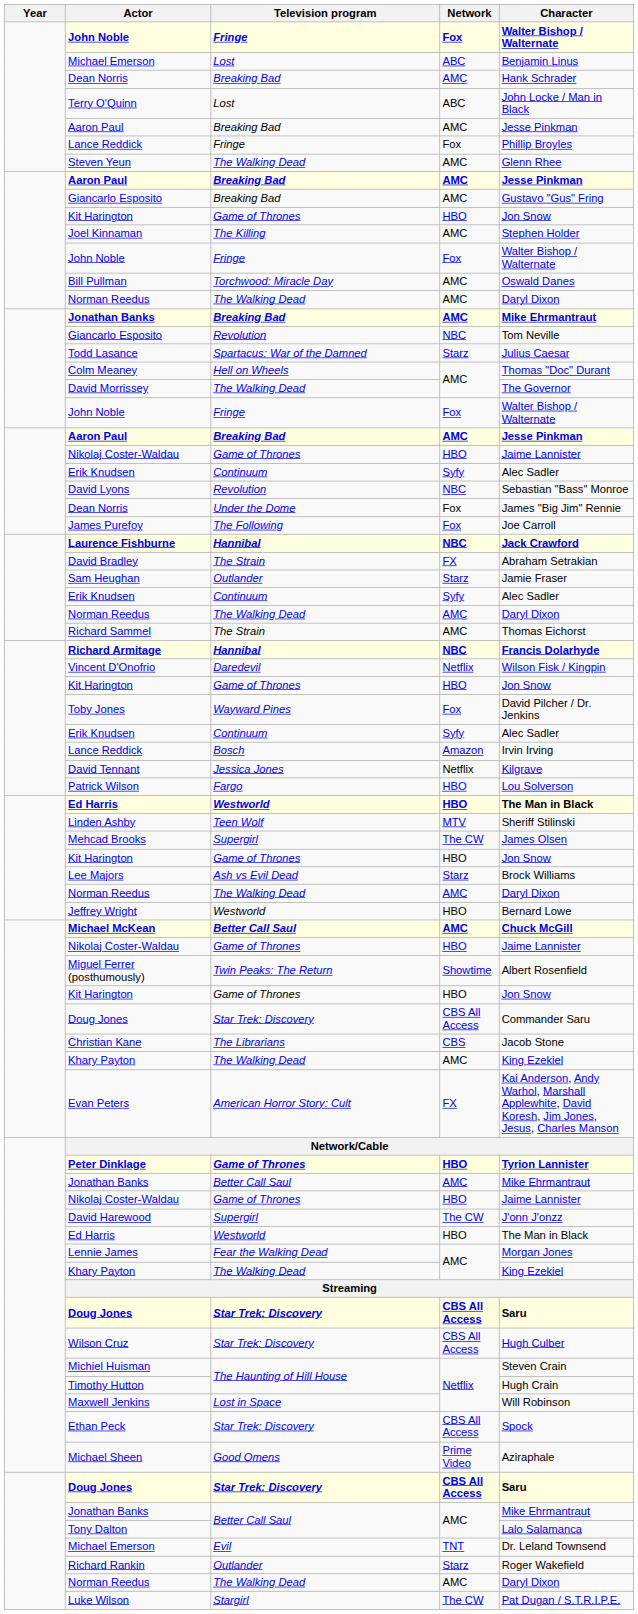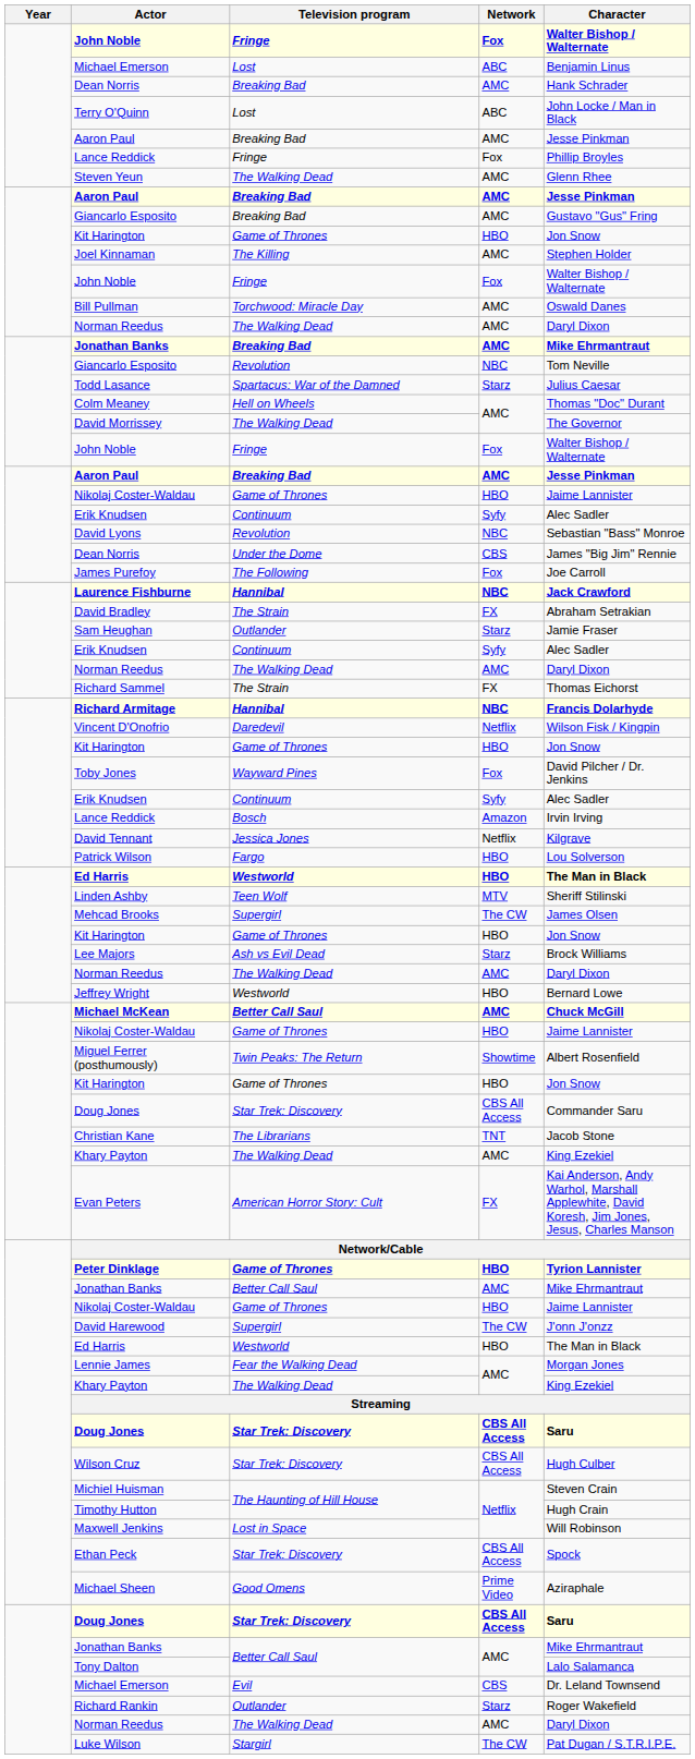 <table class="wikitable" width="900px" border="1" cellpadding="5" cellspacing="0" align="center">
 <tr>
 <th width="80px">Year</th>
 <th width="200px">Actor</th>
 <th width="320px">Television program</th>
 <th>Network</th>
 <th>Character</th>
 </tr>
 <tr>
 <td rowspan=7></td>
 <td style="background:lightyellow"><strong><a href='#'>John Noble</a></strong></td>
 <td style="background:lightyellow"><strong><em><a href='#'>Fringe</a></em></strong></td>
 <td style="background:lightyellow"><strong><a href='#'>Fox</a></strong></td>
 <td style="background:lightyellow"><strong><a href='#'>Walter Bishop / Walternate</a></strong></td>
 </tr>
 <tr>
 <td><a href='#'>Michael Emerson</a></td>
 <td><em><a href='#'>Lost</a></em></td>
 <td><a href='#'>ABC</a></td>
 <td><a href='#'>Benjamin Linus</a></td>
 </tr>
 <tr>
 <td><a href='#'>Dean Norris</a></td>
 <td><em><a href='#'>Breaking Bad</a></em></td>
 <td><a href='#'>AMC</a></td>
 <td><a href='#'>Hank Schrader</a></td>
 </tr>
 <tr>
 <td><a href='#'>Terry O'Quinn</a></td>
 <td><em>Lost</em></td>
 <td>ABC</td>
 <td><a href='#'>John Locke / Man in Black</a></td>
 </tr>
 <tr>
 <td><a href='#'>Aaron Paul</a></td>
 <td><em>Breaking Bad</em></td>
 <td>AMC</td>
 <td><a href='#'>Jesse Pinkman</a></td>
 </tr>
 <tr>
 <td><a href='#'>Lance Reddick</a></td>
 <td><em>Fringe</em></td>
 <td>Fox</td>
 <td><a href='#'>Phillip Broyles</a></td>
 </tr>
 <tr>
 <td><a href='#'>Steven Yeun</a></td>
 <td><em><a href='#'>The Walking Dead</a></em></td>
 <td>AMC</td>
 <td><a href='#'>Glenn Rhee</a></td>
 </tr>
 <tr>
 <td rowspan=7></td>
 <td style="background:lightyellow"><strong><a href='#'>Aaron Paul</a></strong></td>
 <td style="background:lightyellow"><strong><em><a href='#'>Breaking Bad</a></em></strong></td>
 <td style="background:lightyellow"><strong><a href='#'>AMC</a></strong></td>
 <td style="background:lightyellow"><strong><a href='#'>Jesse Pinkman</a></strong></td>
 </tr>
 <tr>
 <td><a href='#'>Giancarlo Esposito</a></td>
 <td><em>Breaking Bad</em></td>
 <td>AMC</td>
 <td><a href='#'>Gustavo "Gus" Fring</a></td>
 </tr>
 <tr>
 <td><a href='#'>Kit Harington</a></td>
 <td><em><a href='#'>Game of Thrones</a></em></td>
 <td><a href='#'>HBO</a></td>
 <td><a href='#'>Jon Snow</a></td>
 </tr>
 <tr>
 <td><a href='#'>Joel Kinnaman</a></td>
 <td><em><a href='#'>The Killing</a></em></td>
 <td>AMC</td>
 <td><a href='#'>Stephen Holder</a></td>
 </tr>
 <tr>
 <td><a href='#'>John Noble</a></td>
 <td><em><a href='#'>Fringe</a></em></td>
 <td><a href='#'>Fox</a></td>
 <td><a href='#'>Walter Bishop / Walternate</a></td>
 </tr>
 <tr>
 <td><a href='#'>Bill Pullman</a></td>
 <td><em><a href='#'>Torchwood: Miracle Day</a></em></td>
 <td>AMC</td>
 <td><a href='#'>Oswald Danes</a></td>
 </tr>
 <tr>
 <td><a href='#'>Norman Reedus</a></td>
 <td><em><a href='#'>The Walking Dead</a></em></td>
 <td>AMC</td>
 <td><a href='#'>Daryl Dixon</a></td>
 </tr>
 <tr>
 <td rowspan=6></td>
 <td style="background:lightyellow"><strong><a href='#'>Jonathan Banks</a></strong></td>
 <td style="background:lightyellow"><strong><em><a href='#'>Breaking Bad</a></em></strong></td>
 <td style="background:lightyellow"><strong><a href='#'>AMC</a></strong></td>
 <td style="background:lightyellow"><strong><a href='#'>Mike Ehrmantraut</a></strong></td>
 </tr>
 <tr>
 <td><a href='#'>Giancarlo Esposito</a></td>
 <td><em><a href='#'>Revolution</a></em></td>
 <td><a href='#'>NBC</a></td>
 <td>Tom Neville</td>
 </tr>
 <tr>
 <td><a href='#'>Todd Lasance</a></td>
 <td><em><a href='#'>Spartacus: War of the Damned</a></em></td>
 <td><a href='#'>Starz</a></td>
 <td><a href='#'>Julius Caesar</a></td>
 </tr>
 <tr>
 <td><a href='#'>Colm Meaney</a></td>
 <td><em><a href='#'>Hell on Wheels</a></em></td>
 <td rowspan="2">AMC</td>
 <td><a href='#'>Thomas "Doc" Durant</a></td>
 </tr>
 <tr>
 <td><a href='#'>David Morrissey</a></td>
 <td><em><a href='#'>The Walking Dead</a></em></td>
 <td><a href='#'>The Governor</a></td>
 </tr>
 <tr>
 <td><a href='#'>John Noble</a></td>
 <td><em><a href='#'>Fringe</a></em></td>
 <td><a href='#'>Fox</a></td>
 <td><a href='#'>Walter Bishop / Walternate</a></td>
 </tr>
 <tr>
 <td rowspan=6></td>
 <td style="background:lightyellow"><strong><a href='#'>Aaron Paul</a></strong></td>
 <td style="background:lightyellow"><strong><em><a href='#'>Breaking Bad</a></em></strong></td>
 <td style="background:lightyellow"><strong><a href='#'>AMC</a></strong></td>
 <td style="background:lightyellow"><strong><a href='#'>Jesse Pinkman</a></strong></td>
 </tr>
 <tr>
 <td><a href='#'>Nikolaj Coster-Waldau</a></td>
 <td><em><a href='#'>Game of Thrones</a></em></td>
 <td><a href='#'>HBO</a></td>
 <td><a href='#'>Jaime Lannister</a></td>
 </tr>
 <tr>
 <td><a href='#'>Erik Knudsen</a></td>
 <td><em><a href='#'>Continuum</a></em></td>
 <td><a href='#'>Syfy</a></td>
 <td>Alec Sadler</td>
 </tr>
 <tr>
 <td><a href='#'>David Lyons</a></td>
 <td><em><a href='#'>Revolution</a></em></td>
 <td><a href='#'>NBC</a></td>
 <td>Sebastian "Bass" Monroe</td>
 </tr>
 <tr>
 <td><a href='#'>Dean Norris</a></td>
 <td><em><a href='#'>Under the Dome</a></em></td>
-<td>Fox</td>
+<td><a href='#'>CBS</a></td>
 <td>James "Big Jim" Rennie</td>
 </tr>
 <tr>
 <td><a href='#'>James Purefoy</a></td>
 <td><em><a href='#'>The Following</a></em></td>
 <td><a href='#'>Fox</a></td>
 <td>Joe Carroll</td>
 </tr>
 <tr>
 <td rowspan=6></td>
 <td style="background:lightyellow"><strong><a href='#'>Laurence Fishburne</a></strong></td>
 <td style="background:lightyellow"><strong><em><a href='#'>Hannibal</a></em></strong></td>
 <td style="background:lightyellow"><strong><a href='#'>NBC</a></strong></td>
 <td style="background:lightyellow"><strong><a href='#'>Jack Crawford</a></strong></td>
 </tr>
 <tr>
 <td><a href='#'>David Bradley</a></td>
 <td><em><a href='#'>The Strain</a></em></td>
 <td><a href='#'>FX</a></td>
 <td>Abraham Setrakian</td>
 </tr>
 <tr>
 <td><a href='#'>Sam Heughan</a></td>
 <td><em><a href='#'>Outlander</a></em></td>
 <td><a href='#'>Starz</a></td>
 <td>Jamie Fraser</td>
 </tr>
 <tr>
 <td><a href='#'>Erik Knudsen</a></td>
 <td><em><a href='#'>Continuum</a></em></td>
 <td><a href='#'>Syfy</a></td>
 <td>Alec Sadler</td>
 </tr>
 <tr>
 <td><a href='#'>Norman Reedus</a></td>
 <td><em><a href='#'>The Walking Dead</a></em></td>
 <td><a href='#'>AMC</a></td>
 <td><a href='#'>Daryl Dixon</a></td>
 </tr>
 <tr>
 <td><a href='#'>Richard Sammel</a></td>
 <td><em>The Strain</em></td>
-<td>AMC</td>
+<td>FX</td>
 <td>Thomas Eichorst</td>
 </tr>
 <tr>
 <td rowspan=8></td>
 <td style="background:lightyellow"><strong><a href='#'>Richard Armitage</a></strong></td>
 <td style="background:lightyellow"><strong><em><a href='#'>Hannibal</a></em></strong></td>
 <td style="background:lightyellow"><strong><a href='#'>NBC</a></strong></td>
 <td style="background:lightyellow"><strong><a href='#'>Francis Dolarhyde</a></strong></td>
 </tr>
 <tr>
 <td><a href='#'>Vincent D'Onofrio</a></td>
 <td><em><a href='#'>Daredevil</a></em></td>
 <td><a href='#'>Netflix</a></td>
 <td><a href='#'>Wilson Fisk / Kingpin</a></td>
 </tr>
 <tr>
 <td><a href='#'>Kit Harington</a></td>
 <td><em><a href='#'>Game of Thrones</a></em></td>
 <td><a href='#'>HBO</a></td>
 <td><a href='#'>Jon Snow</a></td>
 </tr>
 <tr>
 <td><a href='#'>Toby Jones</a></td>
 <td><em><a href='#'>Wayward Pines</a></em></td>
 <td><a href='#'>Fox</a></td>
 <td>David Pilcher / Dr. Jenkins</td>
 </tr>
 <tr>
 <td><a href='#'>Erik Knudsen</a></td>
 <td><em><a href='#'>Continuum</a></em></td>
 <td><a href='#'>Syfy</a></td>
 <td>Alec Sadler</td>
 </tr>
 <tr>
 <td><a href='#'>Lance Reddick</a></td>
 <td><em><a href='#'>Bosch</a></em></td>
 <td><a href='#'>Amazon</a></td>
 <td>Irvin Irving</td>
 </tr>
 <tr>
 <td><a href='#'>David Tennant</a></td>
 <td><em><a href='#'>Jessica Jones</a></em></td>
 <td>Netflix</td>
 <td><a href='#'>Kilgrave</a></td>
 </tr>
 <tr>
 <td><a href='#'>Patrick Wilson</a></td>
 <td><em><a href='#'>Fargo</a></em></td>
 <td><a href='#'>HBO</a></td>
 <td><a href='#'>Lou Solverson</a></td>
 </tr>
 <tr>
 <td rowspan=7></td>
 <td style="background:lightyellow"><strong><a href='#'>Ed Harris</a></strong></td>
 <td style="background:lightyellow"><strong><em><a href='#'>Westworld</a></em></strong></td>
 <td style="background:lightyellow"><strong><a href='#'>HBO</a></strong></td>
 <td style="background:lightyellow"><strong>The Man in Black</strong></td>
 </tr>
 <tr>
 <td><a href='#'>Linden Ashby</a></td>
 <td><em><a href='#'>Teen Wolf</a></em></td>
 <td><a href='#'>MTV</a></td>
 <td>Sheriff Stilinski</td>
 </tr>
 <tr>
 <td><a href='#'>Mehcad Brooks</a></td>
 <td><em><a href='#'>Supergirl</a></em></td>
 <td><a href='#'>The CW</a></td>
 <td><a href='#'>James Olsen</a></td>
 </tr>
 <tr>
 <td><a href='#'>Kit Harington</a></td>
 <td><em><a href='#'>Game of Thrones</a></em></td>
 <td>HBO</td>
 <td><a href='#'>Jon Snow</a></td>
 </tr>
 <tr>
 <td><a href='#'>Lee Majors</a></td>
 <td><em><a href='#'>Ash vs Evil Dead</a></em></td>
 <td><a href='#'>Starz</a></td>
 <td>Brock Williams</td>
 </tr>
 <tr>
 <td><a href='#'>Norman Reedus</a></td>
 <td><em><a href='#'>The Walking Dead</a></em></td>
 <td><a href='#'>AMC</a></td>
 <td><a href='#'>Daryl Dixon</a></td>
 </tr>
 <tr>
 <td><a href='#'>Jeffrey Wright</a></td>
 <td><em>Westworld</em></td>
 <td>HBO</td>
 <td>Bernard Lowe</td>
 </tr>
 <tr>
 <td rowspan=8></td>
 <td style="background:lightyellow"><strong><a href='#'>Michael McKean</a></strong></td>
 <td style="background:lightyellow"><strong><em><a href='#'>Better Call Saul</a></em></strong></td>
 <td style="background:lightyellow"><strong><a href='#'>AMC</a></strong></td>
 <td style="background:lightyellow"><strong><a href='#'>Chuck McGill</a></strong></td>
 </tr>
 <tr>
 <td><a href='#'>Nikolaj Coster-Waldau</a></td>
 <td><em><a href='#'>Game of Thrones</a></em></td>
 <td><a href='#'>HBO</a></td>
 <td><a href='#'>Jaime Lannister</a></td>
 </tr>
 <tr>
 <td><a href='#'>Miguel Ferrer</a> (posthumously)</td>
 <td><em><a href='#'>Twin Peaks: The Return</a></em></td>
 <td><a href='#'>Showtime</a></td>
 <td>Albert Rosenfield</td>
 </tr>
 <tr>
 <td><a href='#'>Kit Harington</a></td>
 <td><em>Game of Thrones</em></td>
 <td>HBO</td>
 <td><a href='#'>Jon Snow</a></td>
 </tr>
 <tr>
 <td><a href='#'>Doug Jones</a></td>
 <td><em><a href='#'>Star Trek: Discovery</a></em></td>
 <td><a href='#'>CBS All Access</a></td>
 <td>Commander Saru</td>
 </tr>
 <tr>
 <td><a href='#'>Christian Kane</a></td>
 <td><em><a href='#'>The Librarians</a></em></td>
-<td><a href='#'>CBS</a></td>
+<td><a href='#'>TNT</a></td>
 <td>Jacob Stone</td>
 </tr>
 <tr>
 <td><a href='#'>Khary Payton</a></td>
 <td><em><a href='#'>The Walking Dead</a></em></td>
 <td>AMC</td>
 <td><a href='#'>King Ezekiel</a></td>
 </tr>
 <tr>
 <td><a href='#'>Evan Peters</a></td>
 <td><em><a href='#'>American Horror Story: Cult</a></em></td>
 <td><a href='#'>FX</a></td>
 <td><a href='#'>Kai Anderson</a>, <a href='#'>Andy Warhol</a>, <a href='#'>Marshall Applewhite</a>, <a href='#'>David Koresh</a>, <a href='#'>Jim Jones</a>, <a href='#'>Jesus</a>, <a href='#'>Charles Manson</a></td>
 </tr>
 <tr>
 <td rowspan=16></td>
 <th colspan="4">Network/Cable</th>
 </tr>
 <tr>
 <td style="background:lightyellow"><strong><a href='#'>Peter Dinklage</a></strong></td>
 <td style="background:lightyellow"><strong><em><a href='#'>Game of Thrones</a></em></strong></td>
 <td style="background:lightyellow"><strong><a href='#'>HBO</a></strong></td>
 <td style="background:lightyellow"><strong><a href='#'>Tyrion Lannister</a></strong></td>
 </tr>
 <tr>
 <td><a href='#'>Jonathan Banks</a></td>
 <td><em><a href='#'>Better Call Saul</a></em></td>
 <td><a href='#'>AMC</a></td>
 <td><a href='#'>Mike Ehrmantraut</a></td>
 </tr>
 <tr>
 <td><a href='#'>Nikolaj Coster-Waldau</a></td>
 <td><em><a href='#'>Game of Thrones</a></em></td>
 <td><a href='#'>HBO</a></td>
 <td><a href='#'>Jaime Lannister</a></td>
 </tr>
 <tr>
 <td><a href='#'>David Harewood</a></td>
 <td><em><a href='#'>Supergirl</a></em></td>
 <td><a href='#'>The CW</a></td>
 <td><a href='#'>J'onn J'onzz</a></td>
 </tr>
 <tr>
 <td><a href='#'>Ed Harris</a></td>
 <td><em><a href='#'>Westworld</a></em></td>
 <td>HBO</td>
 <td>The Man in Black</td>
 </tr>
 <tr>
 <td><a href='#'>Lennie James</a></td>
 <td><em><a href='#'>Fear the Walking Dead</a></em></td>
 <td rowspan="2">AMC</td>
 <td><a href='#'>Morgan Jones</a></td>
 </tr>
 <tr>
 <td><a href='#'>Khary Payton</a></td>
 <td><em><a href='#'>The Walking Dead</a></em></td>
 <td><a href='#'>King Ezekiel</a></td>
 </tr>
 <tr>
 <th colspan="4">Streaming</th>
 </tr>
 <tr>
 <td style="background:lightyellow"><strong><a href='#'>Doug Jones</a></strong></td>
 <td style="background:lightyellow"><strong><em><a href='#'>Star Trek: Discovery</a></em></strong></td>
 <td style="background:lightyellow"><strong><a href='#'>CBS All Access</a></strong></td>
 <td style="background:lightyellow"><strong>Saru</strong></td>
 </tr>
 <tr>
 <td><a href='#'>Wilson Cruz</a></td>
 <td><em><a href='#'>Star Trek: Discovery</a></em></td>
 <td><a href='#'>CBS All Access</a></td>
 <td><a href='#'>Hugh Culber</a></td>
 </tr>
 <tr>
 <td><a href='#'>Michiel Huisman</a></td>
 <td rowspan=2><em><a href='#'>The Haunting of Hill House</a></em></td>
 <td rowspan=3><a href='#'>Netflix</a></td>
 <td>Steven Crain</td>
 </tr>
 <tr>
 <td><a href='#'>Timothy Hutton</a></td>
 <td>Hugh Crain</td>
 </tr>
 <tr>
 <td><a href='#'>Maxwell Jenkins</a></td>
 <td><em><a href='#'>Lost in Space</a></em></td>
 <td>Will Robinson</td>
 </tr>
 <tr>
 <td><a href='#'>Ethan Peck</a></td>
 <td><em><a href='#'>Star Trek: Discovery</a></em></td>
 <td><a href='#'>CBS All Access</a></td>
 <td><a href='#'>Spock</a></td>
 </tr>
 <tr>
 <td><a href='#'>Michael Sheen</a></td>
 <td><em><a href='#'>Good Omens</a></em></td>
 <td><a href='#'>Prime Video</a></td>
 <td>Aziraphale</td>
 </tr>
 <tr>
 <td rowspan=7></td>
 <td style="background:lightyellow"><strong><a href='#'>Doug Jones</a></strong></td>
 <td style="background:lightyellow"><strong><em><a href='#'>Star Trek: Discovery</a></em></strong></td>
 <td style="background:lightyellow"><strong><a href='#'>CBS All Access</a></strong></td>
 <td style="background:lightyellow"><strong>Saru</strong></td>
 </tr>
 <tr>
 <td><a href='#'>Jonathan Banks</a></td>
 <td rowspan="2"><em><a href='#'>Better Call Saul</a></em></td>
 <td rowspan="2">AMC</td>
 <td><a href='#'>Mike Ehrmantraut</a></td>
 </tr>
 <tr>
 <td><a href='#'>Tony Dalton</a></td>
 <td><a href='#'>Lalo Salamanca</a></td>
 </tr>
 <tr>
 <td><a href='#'>Michael Emerson</a></td>
 <td><em><a href='#'>Evil</a></em></td>
-<td><a href='#'>TNT</a></td>
+<td><a href='#'>CBS</a></td>
 <td>Dr. Leland Townsend</td>
 </tr>
 <tr>
 <td><a href='#'>Richard Rankin</a></td>
 <td><em><a href='#'>Outlander</a></em></td>
 <td><a href='#'>Starz</a></td>
 <td>Roger Wakefield</td>
 </tr>
 <tr>
 <td><a href='#'>Norman Reedus</a></td>
 <td><em><a href='#'>The Walking Dead</a></em></td>
 <td>AMC</td>
 <td><a href='#'>Daryl Dixon</a></td>
 </tr>
 <tr>
 <td><a href='#'>Luke Wilson</a></td>
 <td><em><a href='#'>Stargirl</a></em></td>
 <td><a href='#'>The CW</a></td>
 <td><a href='#'>Pat Dugan / S.T.R.I.P.E.</a></td>
 </tr>
 </table>
